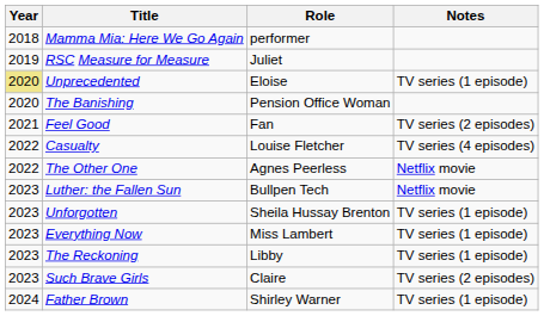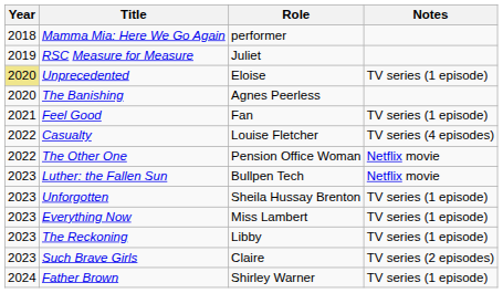 <table class="wikitable">
 <tr>
 <th>Year</th>
 <th>Title</th>
 <th>Role</th>
 <th>Notes</th>
 </tr>
 <tr>
 <td>2018</td>
 <td><em><a href='#'>Mamma Mia: Here We Go Again</a></em></td>
 <td>performer</td>
 <td></td>
 </tr>
 <tr>
 <td>2019</td>
 <td><em><a href='#'>RSC</a> <a href='#'>Measure for Measure</a></em></td>
 <td>Juliet</td>
 <td></td>
 </tr>
 <tr>
 <td style="background: khaki;">2020</td>
 <td><em><a href='#'>Unprecedented</a></em></td>
 <td>Eloise</td>
 <td>TV series (1 episode)</td>
 </tr>
 <tr>
 <td>2020</td>
 <td><em><a href='#'>The Banishing</a></em></td>
-<td>Pension Office Woman</td>
+<td>Agnes Peerless</td>
 <td></td>
 </tr>
 <tr>
 <td>2021</td>
 <td><em><a href='#'>Feel Good</a></em></td>
 <td>Fan</td>
-<td>TV series (2 episodes)</td>
+<td>TV series (1 episode)</td>
 </tr>
 <tr>
 <td>2022</td>
 <td><em><a href='#'>Casualty</a></em></td>
 <td>Louise Fletcher</td>
 <td>TV series (4 episodes)</td>
 </tr>
 <tr>
 <td>2022</td>
 <td><em><a href='#'>The Other One</a></em></td>
-<td>Agnes Peerless</td>
+<td>Pension Office Woman</td>
 <td><a href='#'>Netflix</a> movie</td>
 </tr>
 <tr>
 <td>2023</td>
 <td><em><a href='#'>Luther: the Fallen Sun</a></em></td>
 <td>Bullpen Tech</td>
 <td><a href='#'>Netflix</a> movie</td>
 </tr>
 <tr>
 <td>2023</td>
 <td><em><a href='#'>Unforgotten</a></em></td>
 <td>Sheila Hussay Brenton</td>
 <td>TV series (1 episode)</td>
 </tr>
 <tr>
 <td>2023</td>
 <td><em><a href='#'>Everything Now</a></em></td>
 <td>Miss Lambert</td>
 <td>TV series (1 episode)</td>
 </tr>
 <tr>
 <td>2023</td>
 <td><em><a href='#'>The Reckoning</a></em></td>
 <td>Libby</td>
 <td>TV series (1 episode)</td>
 </tr>
 <tr>
 <td>2023</td>
 <td><em><a href='#'>Such Brave Girls</a></em></td>
 <td>Claire</td>
 <td>TV series (2 episodes)</td>
 </tr>
 <tr>
 <td>2024</td>
 <td><em><a href='#'>Father Brown</a></em></td>
 <td>Shirley Warner</td>
 <td>TV series (1 episode)</td>
 </tr>
 </table>
